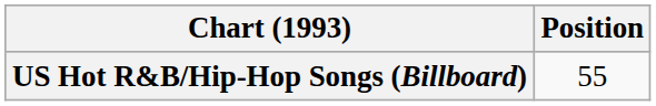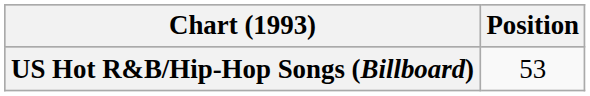 <table class="wikitable plainrowheaders" style="text-align:center">
 <tr>
 <th scope="col">Chart (1993)</th>
 <th scope="col">Position</th>
 </tr>
 <tr>
 <th scope="row">US Hot R&B/Hip-Hop Songs (<em>Billboard</em>)</th>
-<td>55</td>
+<td>53</td>
 </tr>
 </table>
